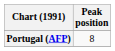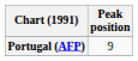 <table class="wikitable sortable plainrowheaders" style="text-align:center">
 <tr>
 <th scope="col">Chart (1991)</th>
 <th scope="col">Peak<br>position</th>
 </tr>
 <tr>
 </tr>
 <tr>
 </tr>
 <tr>
 </tr>
 <tr>
 <th scope="row">Portugal (<a href='#'>AFP</a>)</th>
-<td align="center">8</td>
+<td align="center">9</td>
 </tr>
 <tr>
 </tr>
 <tr>
 </tr>
 </table>
